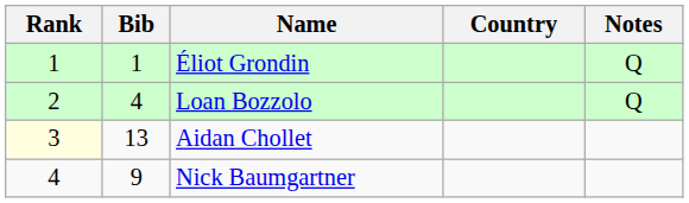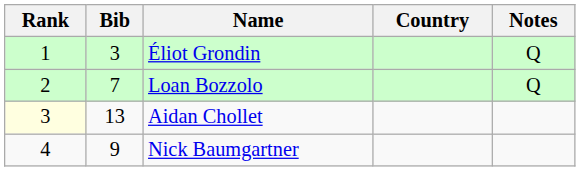 <table class="wikitable" style="text-align:center; width:450px">
 <tr>
 <th>Rank</th>
 <th>Bib</th>
 <th>Name</th>
 <th>Country</th>
 <th>Notes</th>
 </tr>
 <tr bgcolor=ccffcc>
 <td>1</td>
-<td>1</td>
+<td>3</td>
 <td align=left><a href='#'>Éliot Grondin</a></td>
 <td align=left></td>
 <td>Q</td>
 </tr>
 <tr bgcolor=ccffcc>
 <td>2</td>
-<td>4</td>
+<td>7</td>
 <td align=left><a href='#'>Loan Bozzolo</a></td>
 <td align=left></td>
 <td>Q</td>
 </tr>
 <tr>
 <td style="background: lightyellow;">3</td>
 <td>13</td>
 <td align=left><a href='#'>Aidan Chollet</a></td>
 <td align=left></td>
 <td></td>
 </tr>
 <tr>
 <td>4</td>
 <td>9</td>
 <td align=left><a href='#'>Nick Baumgartner</a></td>
 <td align=left></td>
 <td></td>
 </tr>
 </table>
